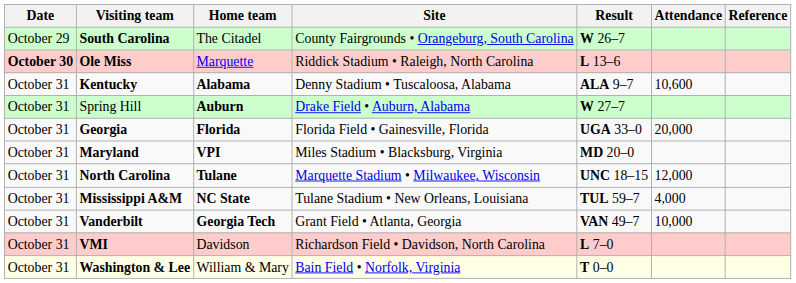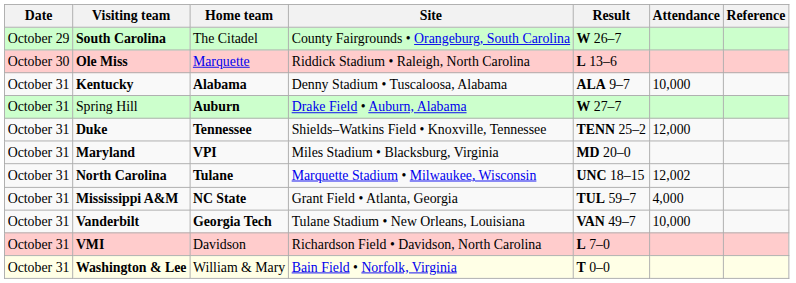 <table class="wikitable" style="font-size:95%;">
 <tr>
 <th>Date</th>
 <th>Visiting team</th>
 <th>Home team</th>
 <th>Site</th>
 <th>Result</th>
 <th>Attendance</th>
 <th class="unsortable">Reference</th>
 </tr>
 <tr bgcolor=ccffcc>
 <td>October 29</td>
 <td><strong>South Carolina</strong></td>
 <td>The Citadel</td>
 <td>County Fairgrounds • <a href='#'>Orangeburg, South Carolina</a></td>
 <td><strong>W</strong> 26–7</td>
 <td></td>
 <td></td>
 </tr>
 <tr bgcolor=ffcccc>
-<td><strong>October 30</strong></td>
+<td>October 30</td>
 <td><strong>Ole Miss</strong></td>
 <td><a href='#'>Marquette</a></td>
 <td>Riddick Stadium • Raleigh, North Carolina</td>
 <td><strong>L</strong> 13–6</td>
 <td></td>
 <td></td>
 </tr>
 <tr bgcolor=>
 <td>October 31</td>
 <td><strong>Kentucky</strong></td>
 <td><strong>Alabama</strong></td>
 <td>Denny Stadium • Tuscaloosa, Alabama</td>
 <td><strong>ALA</strong> 9–7</td>
-<td>10,600</td>
+<td>10,000</td>
 <td></td>
 </tr>
 <tr bgcolor=ccffcc>
 <td>October 31</td>
 <td>Spring Hill</td>
 <td><strong>Auburn</strong></td>
 <td><a href='#'>Drake Field</a> • <a href='#'>Auburn, Alabama</a></td>
 <td><strong>W</strong> 27–7</td>
 <td></td>
 <td></td>
 </tr>
 <tr bgcolor=>
 <td>October 31</td>
-<td><strong>Georgia</strong></td>
-<td><strong>Florida</strong></td>
-<td>Florida Field • Gainesville, Florida</td>
-<td><strong>UGA</strong> 33–0</td>
-<td>20,000</td>
+<td><strong>Duke</strong></td>
+<td><strong>Tennessee</strong></td>
+<td>Shields–Watkins Field • Knoxville, Tennessee</td>
+<td><strong>TENN</strong> 25–2</td>
+<td>12,000</td>
 <td></td>
 </tr>
 <tr bgcolor=>
 <td>October 31</td>
 <td><strong>Maryland</strong></td>
 <td><strong>VPI</strong></td>
 <td>Miles Stadium • Blacksburg, Virginia</td>
 <td><strong>MD</strong> 20–0</td>
 <td></td>
 <td></td>
 </tr>
 <tr bgcolor=>
 <td>October 31</td>
 <td><strong>North Carolina</strong></td>
 <td><strong>Tulane</strong></td>
 <td><a href='#'>Marquette Stadium</a> • <a href='#'>Milwaukee, Wisconsin</a></td>
 <td><strong>UNC</strong> 18–15</td>
-<td>12,000</td>
+<td>12,002</td>
 <td></td>
 </tr>
 <tr bgcolor=>
 <td>October 31</td>
 <td><strong>Mississippi A&M</strong></td>
 <td><strong>NC State</strong></td>
-<td>Tulane Stadium • New Orleans, Louisiana</td>
+<td>Grant Field • Atlanta, Georgia</td>
 <td><strong>TUL</strong> 59–7</td>
 <td>4,000</td>
 <td></td>
 </tr>
 <tr bgcolor=>
 <td>October 31</td>
 <td><strong>Vanderbilt</strong></td>
 <td><strong>Georgia Tech</strong></td>
-<td>Grant Field • Atlanta, Georgia</td>
+<td>Tulane Stadium • New Orleans, Louisiana</td>
 <td><strong>VAN</strong> 49–7</td>
 <td>10,000</td>
 <td></td>
 </tr>
 <tr bgcolor=ffcccc>
 <td>October 31</td>
 <td><strong>VMI</strong></td>
 <td>Davidson</td>
 <td>Richardson Field • Davidson, North Carolina</td>
 <td><strong>L</strong> 7–0</td>
 <td></td>
 <td></td>
 </tr>
 <tr bgcolor=ffffe6>
 <td>October 31</td>
 <td><strong>Washington & Lee</strong></td>
 <td>William & Mary</td>
 <td><a href='#'>Bain Field</a> • <a href='#'>Norfolk, Virginia</a></td>
 <td><strong>T</strong> 0–0</td>
 <td></td>
 <td></td>
 </tr>
 </table>
